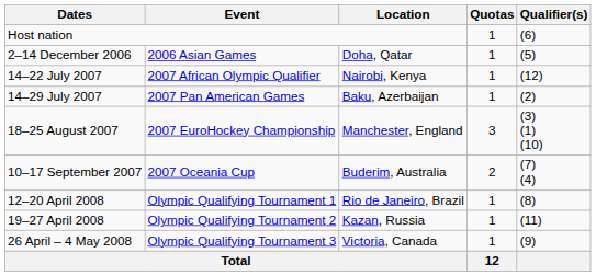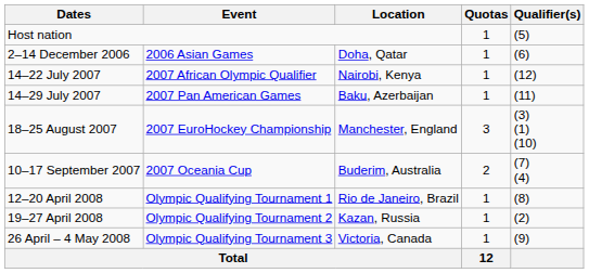 <table class="wikitable">
 <tr>
 <th>Dates</th>
 <th>Event</th>
 <th>Location</th>
 <th>Quotas</th>
 <th>Qualifier(s)</th>
 </tr>
 <tr>
 <td colspan=3>Host nation</td>
 <td align=center>1</td>
-<td> (6)</td>
+<td> (5)</td>
 </tr>
 <tr>
 <td>2–14 December 2006</td>
 <td><a href='#'>2006 Asian Games</a></td>
 <td><a href='#'>Doha</a>, Qatar</td>
 <td align=center>1</td>
-<td> (5)</td>
+<td> (6)</td>
 </tr>
 <tr>
 <td>14–22 July 2007</td>
 <td><a href='#'>2007 African Olympic Qualifier</a></td>
 <td><a href='#'>Nairobi</a>, Kenya</td>
 <td align=center>1</td>
 <td> (12)</td>
 </tr>
 <tr>
 <td>14–29 July 2007</td>
 <td><a href='#'>2007 Pan American Games</a></td>
 <td><a href='#'>Baku</a>, Azerbaijan</td>
 <td align=center>1</td>
-<td> (2)</td>
+<td> (11)</td>
 </tr>
 <tr>
 <td>18–25 August 2007</td>
 <td><a href='#'>2007 EuroHockey Championship</a></td>
 <td><a href='#'>Manchester</a>, England</td>
 <td align=center>3</td>
 <td> (3)<br> (1)<br> (10)</td>
 </tr>
 <tr>
 <td>10–17 September 2007</td>
 <td><a href='#'>2007 Oceania Cup</a></td>
 <td><a href='#'>Buderim</a>, Australia</td>
 <td align=center>2</td>
 <td> (7)<br> (4)</td>
 </tr>
 <tr>
 <td>12–20 April 2008</td>
 <td><a href='#'>Olympic Qualifying Tournament 1</a></td>
 <td><a href='#'>Rio de Janeiro</a>, Brazil</td>
 <td align=center>1</td>
 <td> (8)</td>
 </tr>
 <tr>
 <td>19–27 April 2008</td>
 <td><a href='#'>Olympic Qualifying Tournament 2</a></td>
 <td><a href='#'>Kazan</a>, Russia</td>
 <td align=center>1</td>
-<td> (11)</td>
+<td> (2)</td>
 </tr>
 <tr>
 <td>26 April – 4 May 2008</td>
 <td><a href='#'>Olympic Qualifying Tournament 3</a></td>
 <td><a href='#'>Victoria</a>, Canada</td>
 <td align=center>1</td>
 <td> (9)</td>
 </tr>
 <tr>
 <th colspan=3>Total</th>
 <th>12</th>
 <th></th>
 </tr>
 </table>
